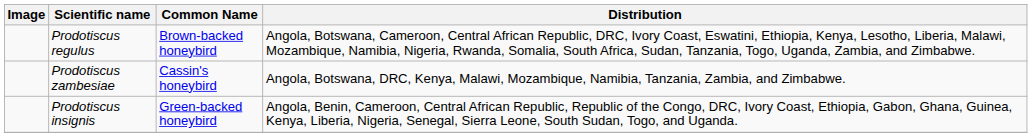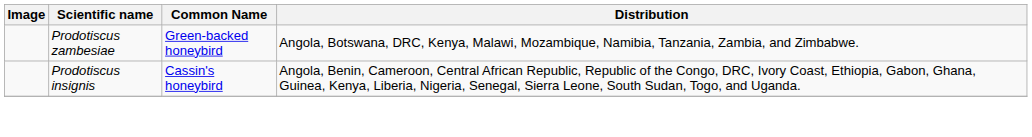 <table class="wikitable">
 <tr>
 <th>Image</th>
 <th>Scientific name</th>
 <th>Common Name</th>
 <th>Distribution</th>
 </tr>
 <tr>
 <td></td>
-<td><em>Prodotiscus regulus</em></td>
-<td><a href='#'>Brown-backed honeybird</a></td>
-<td>Angola, Botswana, Cameroon, Central African Republic, DRC, Ivory Coast, Eswatini, Ethiopia, Kenya, Lesotho, Liberia, Malawi, Mozambique, Namibia, Nigeria, Rwanda, Somalia, South Africa, Sudan, Tanzania, Togo, Uganda, Zambia, and Zimbabwe.</td>
-</tr>
-<tr>
-<td></td>
 <td><em>Prodotiscus zambesiae</em></td>
-<td><a href='#'>Cassin's honeybird</a></td>
+<td><a href='#'>Green-backed honeybird</a></td>
 <td>Angola, Botswana, DRC, Kenya, Malawi, Mozambique, Namibia, Tanzania, Zambia, and Zimbabwe.</td>
 </tr>
 <tr>
 <td></td>
 <td><em>Prodotiscus insignis</em></td>
-<td><a href='#'>Green-backed honeybird</a></td>
+<td><a href='#'>Cassin's honeybird</a></td>
 <td>Angola, Benin, Cameroon, Central African Republic, Republic of the Congo, DRC, Ivory Coast, Ethiopia, Gabon, Ghana, Guinea, Kenya, Liberia, Nigeria, Senegal, Sierra Leone, South Sudan, Togo, and Uganda.</td>
 </tr>
 <tr>
 </tr>
 </table>
